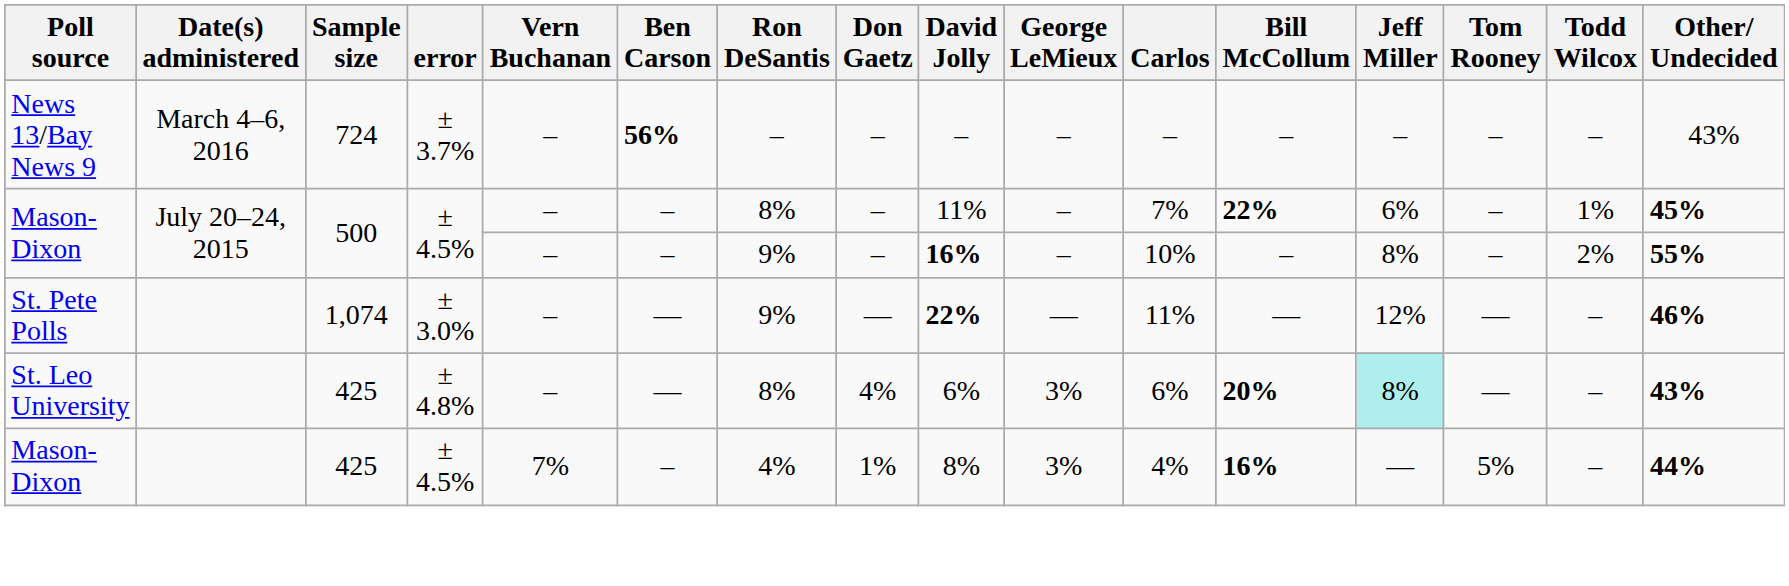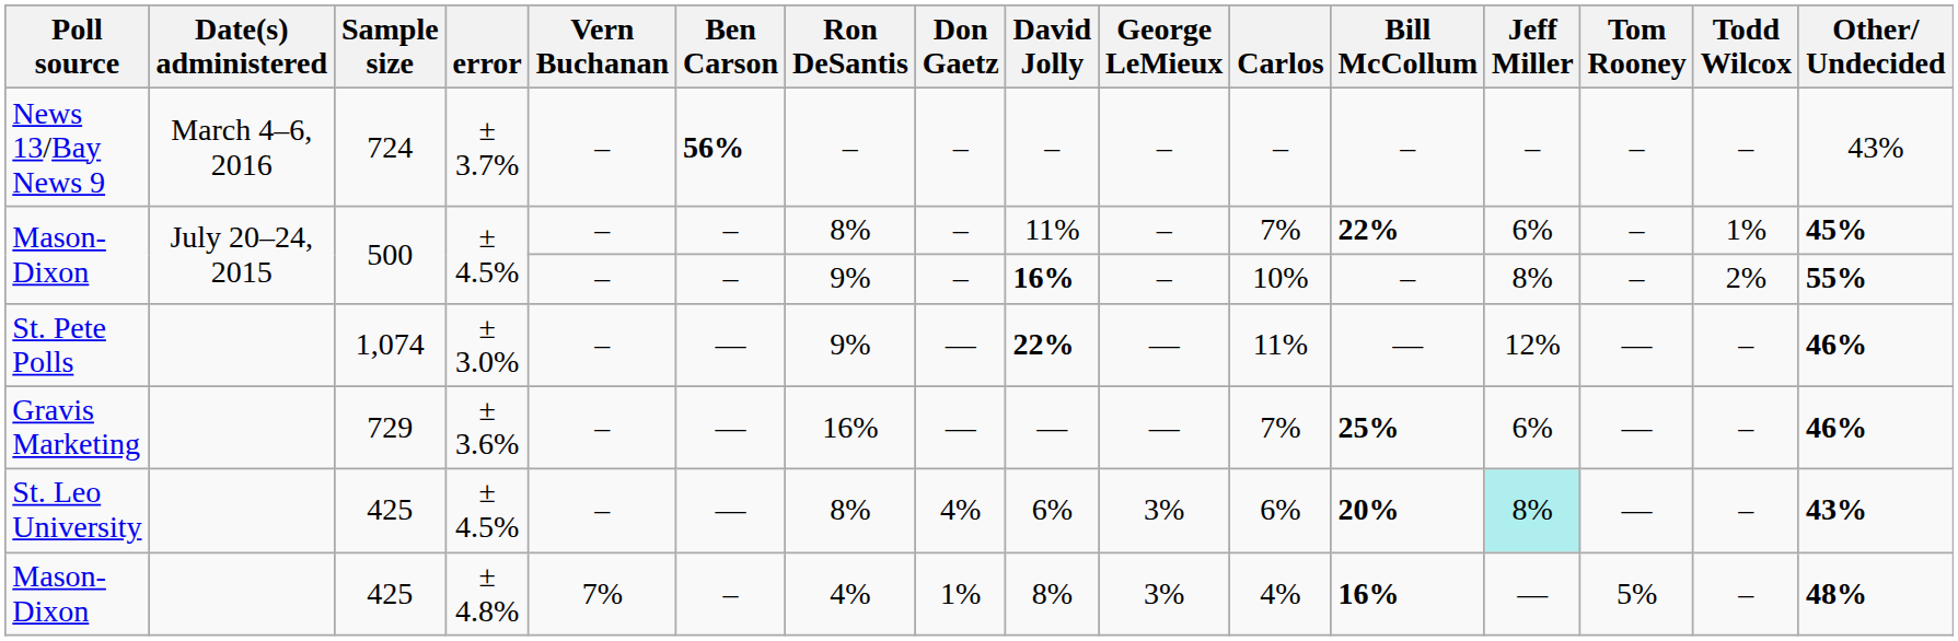 <table class="wikitable">
 <tr valign= bottom>
 <th style="width:160px;">Poll source</th>
 <th style="width:140px;">Date(s)<br>administered</th>
 <th class=small>Sample<br>size</th>
 <th><small></small><br>error</th>
 <th style="width:45px;">Vern<br>Buchanan</th>
 <th style="width:45px;">Ben<br>Carson</th>
 <th style="width:80px;">Ron<br>DeSantis</th>
 <th style="width:45px;">Don<br>Gaetz</th>
 <th style="width:45px;">David<br>Jolly</th>
 <th style="width:45px;">George<br>LeMieux</th>
 <th style="width:45px;">Carlos<br></th>
 <th style="width:45px;">Bill<br>McCollum</th>
 <th style="width:45px;">Jeff<br>Miller</th>
 <th style="width:45px;">Tom<br>Rooney</th>
 <th style="width:45px;">Todd<br>Wilcox</th>
 <th>Other/<br>Undecided</th>
 </tr>
 <tr>
 <td><a href='#'>News 13</a>/<a href='#'>Bay News 9</a></td>
 <td align=center>March 4–6, 2016</td>
 <td align=center>724</td>
 <td align=center>± 3.7%</td>
 <td align=center>–</td>
 <td><strong>56%</strong></td>
 <td align=center>–</td>
 <td align=center>–</td>
 <td align=center>–</td>
 <td align=center>–</td>
 <td align=center>–</td>
 <td align=center>–</td>
 <td align=center>–</td>
 <td align=center>–</td>
 <td align=center>–</td>
 <td align=center>43%</td>
 </tr>
 <tr>
 <td rowspan=2><a href='#'>Mason-Dixon</a></td>
 <td rowspan=2 align=center>July 20–24, 2015</td>
 <td rowspan=2 align=center>500</td>
 <td rowspan=2 align=center>± 4.5%</td>
 <td align=center>–</td>
 <td align=center>–</td>
 <td align=center>8%</td>
 <td align=center>–</td>
 <td align=center>11%</td>
 <td align=center>–</td>
 <td align=center>7%</td>
 <td><strong>22%</strong></td>
 <td align=center>6%</td>
 <td align=center>–</td>
 <td align=center>1%</td>
 <td><strong>45%</strong></td>
 </tr>
 <tr>
 <td align=center>–</td>
 <td align=center>–</td>
 <td align=center>9%</td>
 <td align=center>–</td>
 <td><strong>16%</strong></td>
 <td align=center>–</td>
 <td align=center>10%</td>
 <td align=center>–</td>
 <td align=center>8%</td>
 <td align=center>–</td>
 <td align=center>2%</td>
 <td><strong>55%</strong></td>
 </tr>
 <tr>
 <td><a href='#'>St. Pete Polls</a></td>
 <td align=center></td>
 <td align=center>1,074</td>
 <td align=center>± 3.0%</td>
 <td align=center>–</td>
 <td align=center>—</td>
 <td align=center>9%</td>
 <td align=center>—</td>
 <td><strong>22%</strong></td>
 <td align=center>—</td>
 <td align=center>11%</td>
 <td align=center>—</td>
 <td align=center>12%</td>
 <td align=center>—</td>
 <td align=center>–</td>
 <td><strong>46%</strong></td>
 </tr>
 <tr>
+<td><a href='#'>Gravis Marketing</a></td>
+<td align=center></td>
+<td align=center>729</td>
+<td align=center>± 3.6%</td>
+<td align=center>–</td>
+<td align=center>—</td>
+<td align=center>16%</td>
+<td align=center>—</td>
+<td align=center>—</td>
+<td align=center>—</td>
+<td align=center>7%</td>
+<td><strong>25%</strong></td>
+<td align=center>6%</td>
+<td align=center>—</td>
+<td align=center>–</td>
+<td><strong>46%</strong></td>
+</tr>
+<tr>
 <td><a href='#'>St. Leo University</a></td>
 <td align=center></td>
 <td align=center>425</td>
-<td align=center>± 4.8%</td>
+<td align=center>± 4.5%</td>
 <td align=center>–</td>
 <td align=center>—</td>
 <td align=center>8%</td>
 <td align=center>4%</td>
 <td align=center>6%</td>
 <td align=center>3%</td>
 <td align=center>6%</td>
 <td><strong>20%</strong></td>
 <td align=center style="background: paleturquoise;">8%</td>
 <td align=center>—</td>
 <td align=center>–</td>
 <td><strong>43%</strong></td>
 </tr>
 <tr>
 <td><a href='#'>Mason-Dixon</a></td>
 <td align=center></td>
 <td align=center>425</td>
-<td align=center>± 4.5%</td>
+<td align=center>± 4.8%</td>
 <td align=center>7%</td>
 <td align=center>–</td>
 <td align=center>4%</td>
 <td align=center>1%</td>
 <td align=center>8%</td>
 <td align=center>3%</td>
 <td align=center>4%</td>
 <td><strong>16%</strong></td>
 <td align=center>—</td>
 <td align=center>5%</td>
 <td align=center>–</td>
-<td><strong>44%</strong></td>
+<td><strong>48%</strong></td>
 </tr>
 </table>
